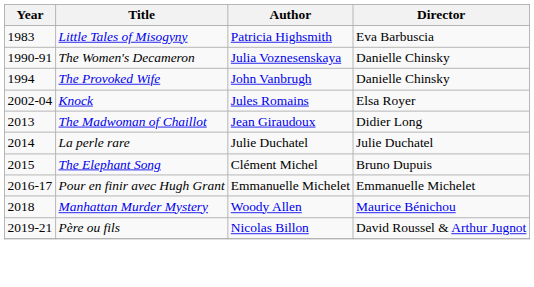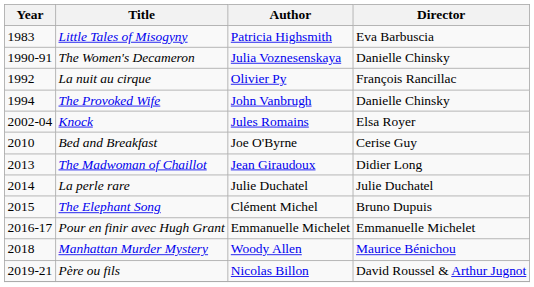 <table class="wikitable">
 <tr>
 <th>Year</th>
 <th>Title</th>
 <th>Author</th>
 <th>Director</th>
 </tr>
 <tr>
 <td>1983</td>
 <td><em><a href='#'>Little Tales of Misogyny</a></em></td>
 <td><a href='#'>Patricia Highsmith</a></td>
 <td>Eva Barbuscia</td>
 </tr>
 <tr>
 <td>1990-91</td>
 <td><em>The Women's Decameron</em></td>
 <td><a href='#'>Julia Voznesenskaya</a></td>
 <td>Danielle Chinsky</td>
 </tr>
 <tr>
+<td>1992</td>
+<td><em>La nuit au cirque</em></td>
+<td><a href='#'>Olivier Py</a></td>
+<td>François Rancillac</td>
+</tr>
+<tr>
 <td>1994</td>
 <td><em><a href='#'>The Provoked Wife</a></em></td>
 <td><a href='#'>John Vanbrugh</a></td>
 <td>Danielle Chinsky</td>
 </tr>
 <tr>
 <td>2002-04</td>
 <td><em><a href='#'>Knock</a></em></td>
 <td><a href='#'>Jules Romains</a></td>
 <td>Elsa Royer</td>
+</tr>
+<tr>
+<td>2010</td>
+<td><em>Bed and Breakfast</em></td>
+<td>Joe O'Byrne</td>
+<td>Cerise Guy</td>
 </tr>
 <tr>
 <td>2013</td>
 <td><em><a href='#'>The Madwoman of Chaillot</a></em></td>
 <td><a href='#'>Jean Giraudoux</a></td>
 <td>Didier Long</td>
 </tr>
 <tr>
 <td>2014</td>
 <td><em>La perle rare</em></td>
 <td>Julie Duchatel</td>
 <td>Julie Duchatel</td>
 </tr>
 <tr>
 <td>2015</td>
 <td><em><a href='#'>The Elephant Song</a></em></td>
 <td>Clément Michel</td>
 <td>Bruno Dupuis</td>
 </tr>
 <tr>
 <td>2016-17</td>
 <td><em>Pour en finir avec Hugh Grant</em></td>
 <td>Emmanuelle Michelet</td>
 <td>Emmanuelle Michelet</td>
 </tr>
 <tr>
 <td>2018</td>
 <td><em><a href='#'>Manhattan Murder Mystery</a></em></td>
 <td><a href='#'>Woody Allen</a></td>
 <td><a href='#'>Maurice Bénichou</a></td>
 </tr>
 <tr>
 <td>2019-21</td>
 <td><em>Père ou fils</em></td>
 <td><a href='#'>Nicolas Billon</a></td>
 <td>David Roussel & <a href='#'>Arthur Jugnot</a></td>
 </tr>
 <tr>
 </tr>
 </table>
